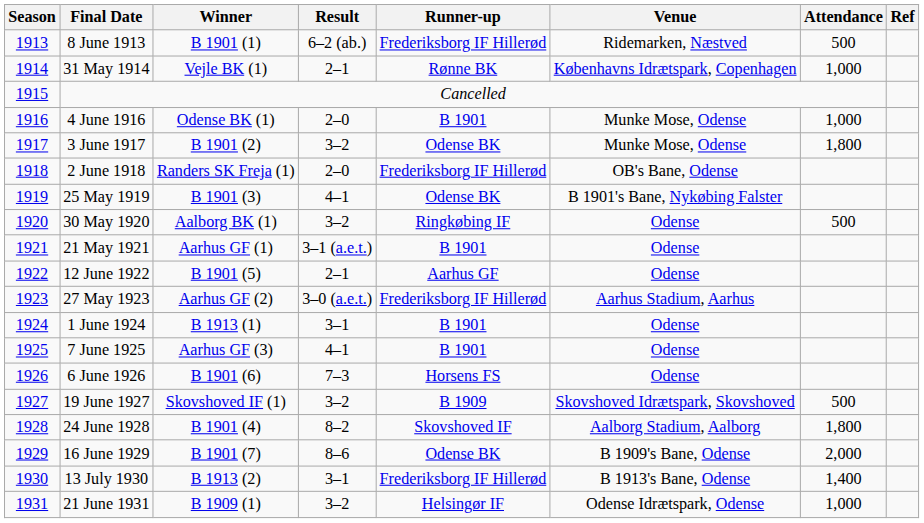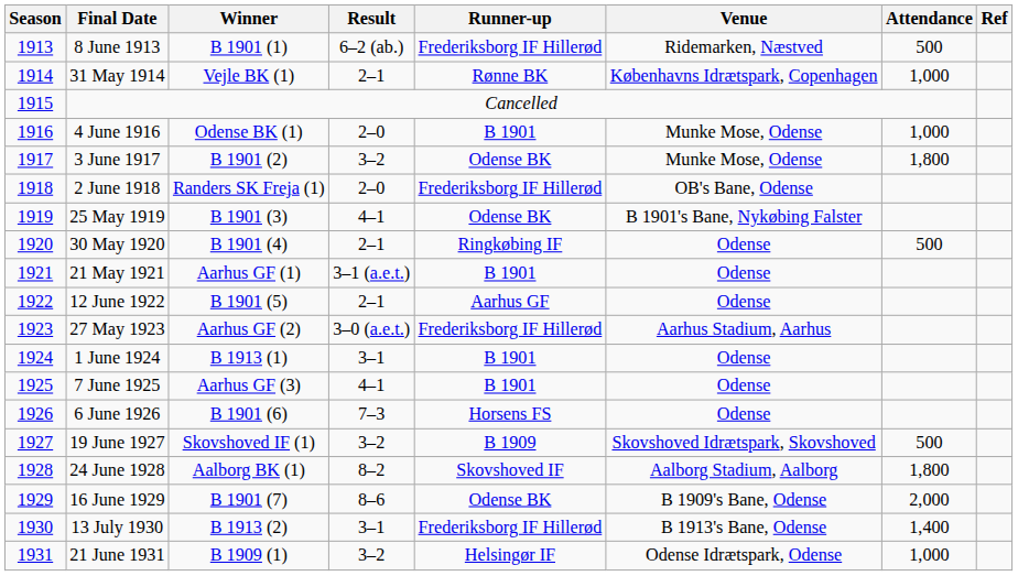 <table class="wikitable sortable plainrowheaders" style="text-align:center;">
 <tr>
 <th>Season</th>
 <th>Final Date</th>
 <th>Winner</th>
 <th>Result</th>
 <th>Runner-up</th>
 <th>Venue</th>
 <th>Attendance</th>
 <th>Ref</th>
 </tr>
 <tr>
 <td><a href='#'>1913</a></td>
 <td>8 June 1913</td>
 <td><a href='#'>B 1901</a> (1)</td>
 <td>6–2 (ab.)</td>
 <td><a href='#'>Frederiksborg IF Hillerød</a></td>
 <td>Ridemarken, <a href='#'>Næstved</a></td>
 <td>500</td>
 <td></td>
 </tr>
 <tr>
 <td><a href='#'>1914</a></td>
 <td>31 May 1914</td>
 <td><a href='#'>Vejle BK</a> (1)</td>
 <td>2–1</td>
 <td><a href='#'>Rønne BK</a></td>
 <td><a href='#'>Københavns Idrætspark</a>, <a href='#'>Copenhagen</a></td>
 <td>1,000</td>
 <td></td>
 </tr>
 <tr>
 <td><a href='#'>1915</a></td>
 <td colspan="6"><em>Cancelled</em></td>
 <td></td>
 </tr>
 <tr>
 <td><a href='#'>1916</a></td>
 <td>4 June 1916</td>
 <td><a href='#'>Odense BK</a> (1)</td>
 <td>2–0</td>
 <td><a href='#'>B 1901</a></td>
 <td>Munke Mose, <a href='#'>Odense</a></td>
 <td>1,000</td>
 <td></td>
 </tr>
 <tr>
 <td><a href='#'>1917</a></td>
 <td>3 June 1917</td>
 <td><a href='#'>B 1901</a> (2)</td>
 <td>3–2</td>
 <td><a href='#'>Odense BK</a></td>
 <td>Munke Mose, <a href='#'>Odense</a></td>
 <td>1,800</td>
 <td></td>
 </tr>
 <tr>
 <td><a href='#'>1918</a></td>
 <td>2 June 1918</td>
 <td><a href='#'>Randers SK Freja</a> (1)</td>
 <td>2–0</td>
 <td><a href='#'>Frederiksborg IF Hillerød</a></td>
 <td>OB's Bane, <a href='#'>Odense</a></td>
 <td></td>
 <td></td>
 </tr>
 <tr>
 <td><a href='#'>1919</a></td>
 <td>25 May 1919</td>
 <td><a href='#'>B 1901</a> (3)</td>
 <td>4–1</td>
 <td><a href='#'>Odense BK</a></td>
 <td>B 1901's Bane, <a href='#'>Nykøbing Falster</a></td>
 <td></td>
 <td></td>
 </tr>
 <tr>
 <td><a href='#'>1920</a></td>
 <td>30 May 1920</td>
-<td><a href='#'>Aalborg BK</a> (1)</td>
-<td>3–2</td>
+<td><a href='#'>B 1901</a> (4)</td>
+<td>2–1</td>
 <td><a href='#'>Ringkøbing IF</a></td>
 <td><a href='#'>Odense</a></td>
 <td>500</td>
 <td></td>
 </tr>
 <tr>
 <td><a href='#'>1921</a></td>
 <td>21 May 1921</td>
 <td><a href='#'>Aarhus GF</a> (1)</td>
 <td>3–1 (<a href='#'>a.e.t.</a>)</td>
 <td><a href='#'>B 1901</a></td>
 <td><a href='#'>Odense</a></td>
 <td></td>
 <td></td>
 </tr>
 <tr>
 <td><a href='#'>1922</a></td>
 <td>12 June 1922</td>
 <td><a href='#'>B 1901</a> (5)</td>
 <td>2–1</td>
 <td><a href='#'>Aarhus GF</a></td>
 <td><a href='#'>Odense</a></td>
 <td></td>
 <td></td>
 </tr>
 <tr>
 <td><a href='#'>1923</a></td>
 <td>27 May 1923</td>
 <td><a href='#'>Aarhus GF</a> (2)</td>
 <td>3–0 (<a href='#'>a.e.t.</a>)</td>
 <td><a href='#'>Frederiksborg IF Hillerød</a></td>
 <td><a href='#'>Aarhus Stadium</a>, <a href='#'>Aarhus</a></td>
 <td></td>
 <td></td>
 </tr>
 <tr>
 <td><a href='#'>1924</a></td>
 <td>1 June 1924</td>
 <td><a href='#'>B 1913</a> (1)</td>
 <td>3–1</td>
 <td><a href='#'>B 1901</a></td>
 <td><a href='#'>Odense</a></td>
 <td></td>
 <td></td>
 </tr>
 <tr>
 <td><a href='#'>1925</a></td>
 <td>7 June 1925</td>
 <td><a href='#'>Aarhus GF</a> (3)</td>
 <td>4–1</td>
 <td><a href='#'>B 1901</a></td>
 <td><a href='#'>Odense</a></td>
 <td></td>
 <td></td>
 </tr>
 <tr>
 <td><a href='#'>1926</a></td>
 <td>6 June 1926</td>
 <td><a href='#'>B 1901</a> (6)</td>
 <td>7–3</td>
 <td><a href='#'>Horsens FS</a></td>
 <td><a href='#'>Odense</a></td>
 <td></td>
 <td></td>
 </tr>
 <tr>
 <td><a href='#'>1927</a></td>
 <td>19 June 1927</td>
 <td><a href='#'>Skovshoved IF</a> (1)</td>
 <td>3–2</td>
 <td><a href='#'>B 1909</a></td>
 <td><a href='#'>Skovshoved Idrætspark</a>, <a href='#'>Skovshoved</a></td>
 <td>500</td>
 <td></td>
 </tr>
 <tr>
 <td><a href='#'>1928</a></td>
 <td>24 June 1928</td>
-<td><a href='#'>B 1901</a> (4)</td>
+<td><a href='#'>Aalborg BK</a> (1)</td>
 <td>8–2</td>
 <td><a href='#'>Skovshoved IF</a></td>
 <td><a href='#'>Aalborg Stadium</a>, <a href='#'>Aalborg</a></td>
 <td>1,800</td>
 <td></td>
 </tr>
 <tr>
 <td><a href='#'>1929</a></td>
 <td>16 June 1929</td>
 <td><a href='#'>B 1901</a> (7)</td>
 <td>8–6</td>
 <td><a href='#'>Odense BK</a></td>
 <td>B 1909's Bane, <a href='#'>Odense</a></td>
 <td>2,000</td>
 <td></td>
 </tr>
 <tr>
 <td><a href='#'>1930</a></td>
 <td>13 July 1930</td>
 <td><a href='#'>B 1913</a> (2)</td>
 <td>3–1</td>
 <td><a href='#'>Frederiksborg IF Hillerød</a></td>
 <td>B 1913's Bane, <a href='#'>Odense</a></td>
 <td>1,400</td>
 <td></td>
 </tr>
 <tr>
 <td><a href='#'>1931</a></td>
 <td>21 June 1931</td>
 <td><a href='#'>B 1909</a> (1)</td>
 <td>3–2</td>
 <td><a href='#'>Helsingør IF</a></td>
 <td>Odense Idrætspark, <a href='#'>Odense</a></td>
 <td>1,000</td>
 <td></td>
 </tr>
 </table>
